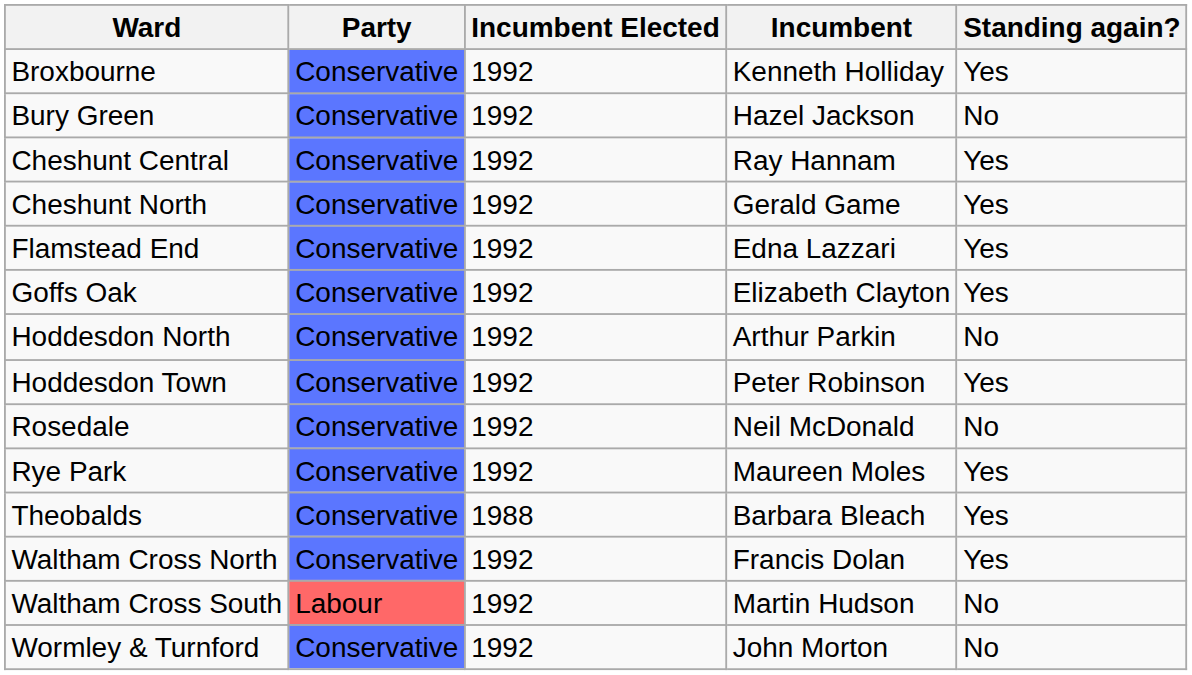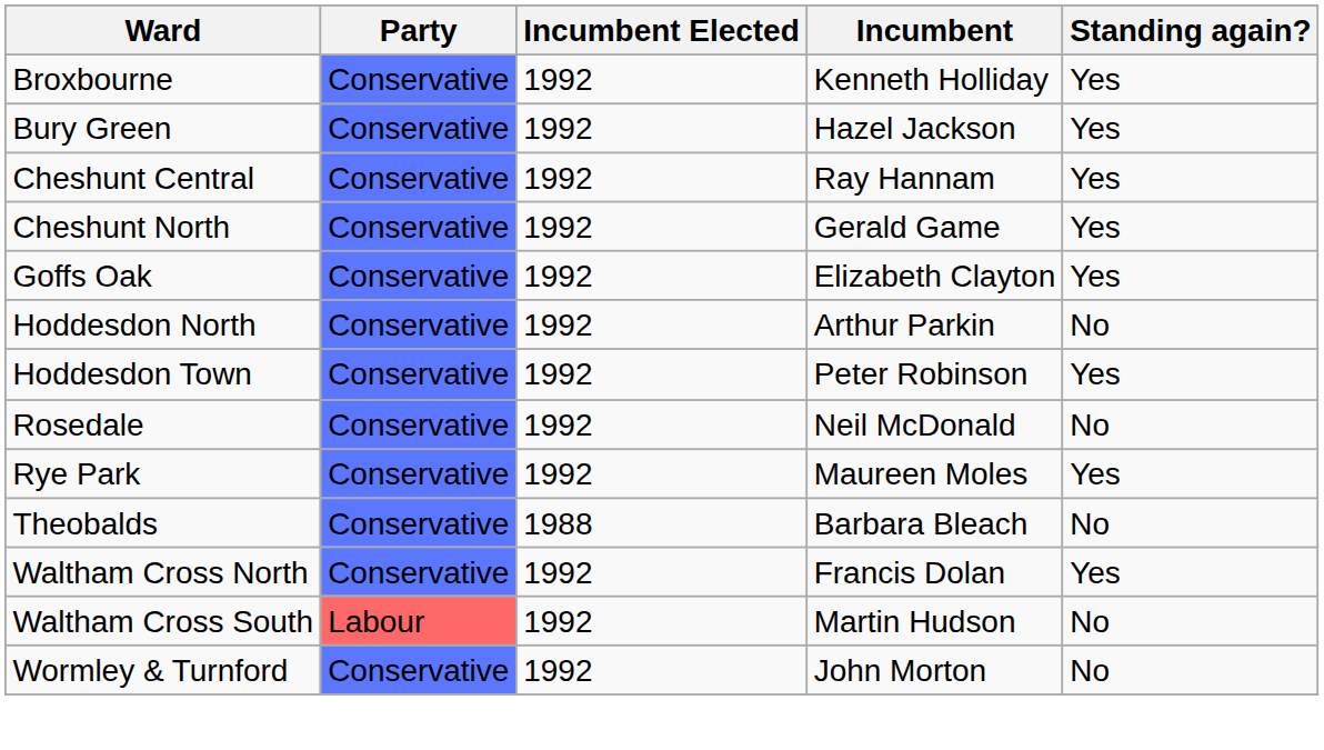 <table class="wikitable" style="font-size: 95%;">
 <tr>
 <th>Ward</th>
 <th>Party</th>
 <th>Incumbent Elected</th>
 <th>Incumbent</th>
 <th>Standing again?</th>
 </tr>
 <tr>
 <td>Broxbourne</td>
 <td bgcolor="5B76FF">Conservative</td>
 <td>1992</td>
 <td>Kenneth Holliday</td>
 <td>Yes</td>
 </tr>
 <tr>
 <td>Bury Green</td>
 <td bgcolor="5B76FF">Conservative</td>
 <td>1992</td>
 <td>Hazel Jackson</td>
-<td>No</td>
+<td>Yes</td>
 </tr>
 <tr>
 <td>Cheshunt Central</td>
 <td bgcolor="5B76FF">Conservative</td>
 <td>1992</td>
 <td>Ray Hannam</td>
 <td>Yes</td>
 </tr>
 <tr>
 <td>Cheshunt North</td>
 <td bgcolor="5B76FF">Conservative</td>
 <td>1992</td>
 <td>Gerald Game</td>
-<td>Yes</td>
-</tr>
-<tr>
-<td>Flamstead End</td>
-<td bgcolor="5B76FF">Conservative</td>
-<td>1992</td>
-<td>Edna Lazzari</td>
 <td>Yes</td>
 </tr>
 <tr>
 <td>Goffs Oak</td>
 <td bgcolor="5B76FF">Conservative</td>
 <td>1992</td>
 <td>Elizabeth Clayton</td>
 <td>Yes</td>
 </tr>
 <tr>
 <td>Hoddesdon North</td>
 <td bgcolor="5B76FF">Conservative</td>
 <td>1992</td>
 <td>Arthur Parkin</td>
 <td>No</td>
 </tr>
 <tr>
 <td>Hoddesdon Town</td>
 <td bgcolor="5B76FF">Conservative</td>
 <td>1992</td>
 <td>Peter Robinson</td>
 <td>Yes</td>
 </tr>
 <tr>
 <td>Rosedale</td>
 <td bgcolor="5B76FF">Conservative</td>
 <td>1992</td>
 <td>Neil McDonald</td>
 <td>No</td>
 </tr>
 <tr>
 <td>Rye Park</td>
 <td bgcolor="5B76FF">Conservative</td>
 <td>1992</td>
 <td>Maureen Moles</td>
 <td>Yes</td>
 </tr>
 <tr>
 <td>Theobalds</td>
 <td bgcolor="5B76FF">Conservative</td>
 <td>1988</td>
 <td>Barbara Bleach</td>
-<td>Yes</td>
+<td>No</td>
 </tr>
 <tr>
 <td>Waltham Cross North</td>
 <td bgcolor="5B76FF">Conservative</td>
 <td>1992</td>
 <td>Francis Dolan</td>
 <td>Yes</td>
 </tr>
 <tr>
 <td>Waltham Cross South</td>
 <td bgcolor="FF6868">Labour</td>
 <td>1992</td>
 <td>Martin Hudson</td>
 <td>No</td>
 </tr>
 <tr>
 <td>Wormley & Turnford</td>
 <td bgcolor="5B76FF">Conservative</td>
 <td>1992</td>
 <td>John Morton</td>
 <td>No</td>
 </tr>
 </table>
